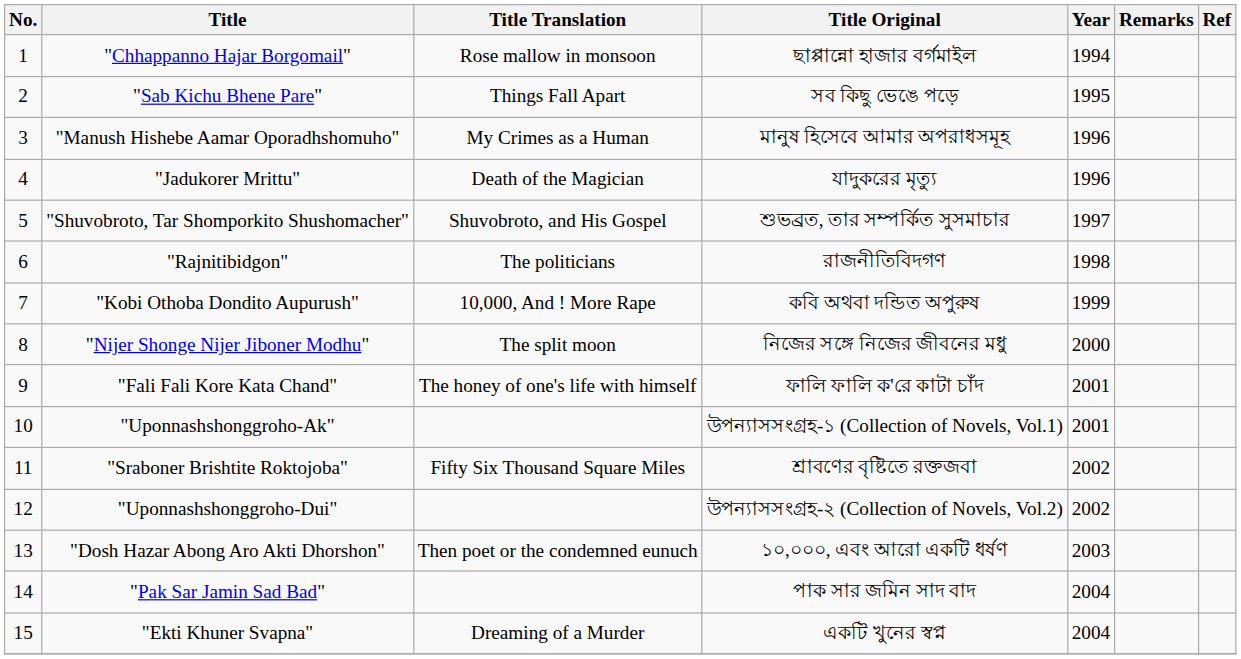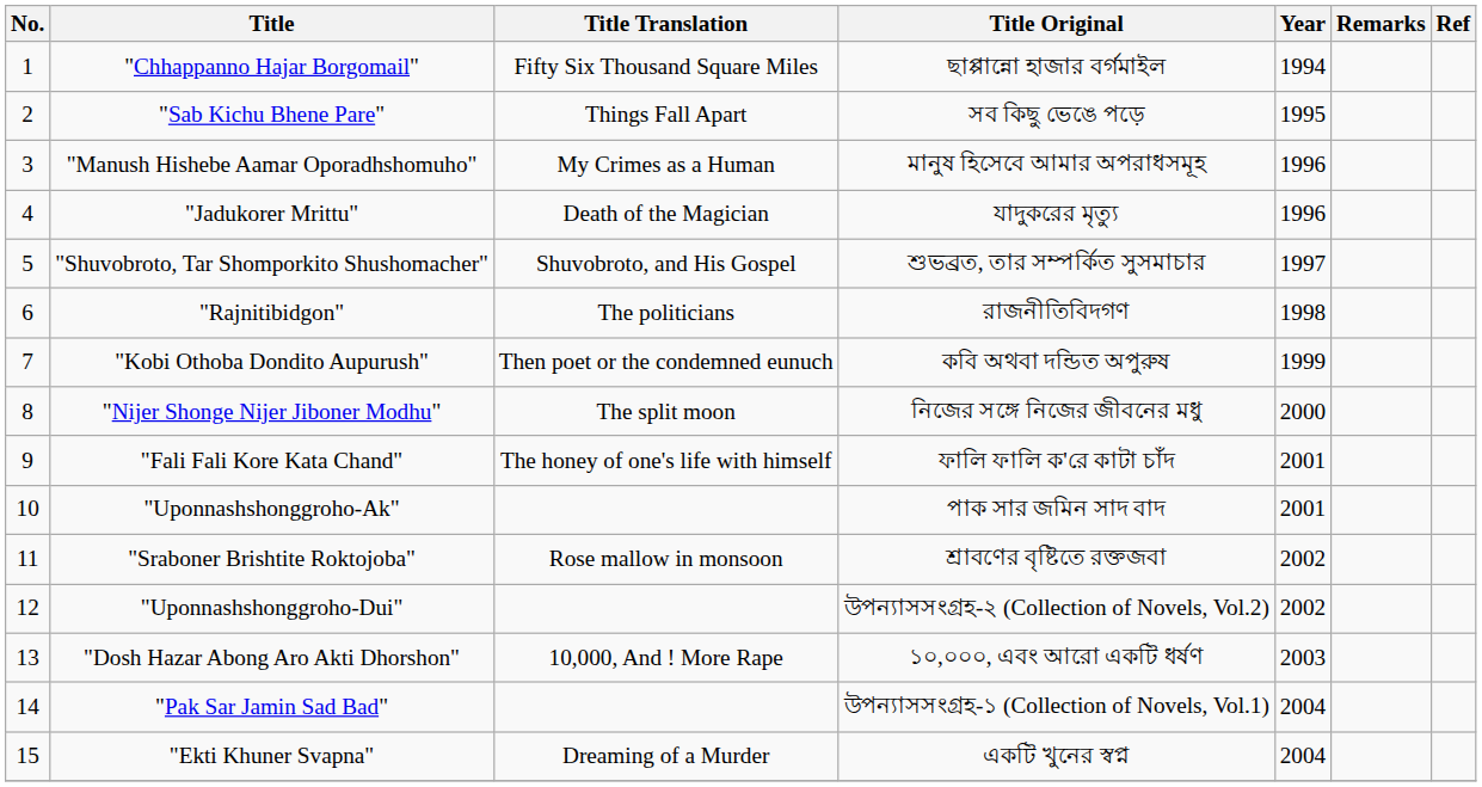 <table class="wikitable plainrowheaders sortable" style="text-align: center; margin-right: 0;">
 <tr>
 <th scope="col">No.</th>
 <th scope="col">Title</th>
 <th scope="col">Title Translation</th>
 <th scope="col">Title Original</th>
 <th scope="col">Year</th>
 <th scope="col" class="unsortable">Remarks</th>
 <th scope="col" class="unsortable">Ref</th>
 </tr>
 <tr>
 <td>1</td>
 <td>"<a href='#'>Chhappanno Hajar Borgomail</a>"</td>
-<td>Rose mallow in monsoon</td>
+<td>Fifty Six Thousand Square Miles</td>
 <td>ছাপ্পান্নো হাজার বর্গমাইল</td>
 <td>1994</td>
 <td></td>
 <td> </td>
 </tr>
 <tr>
 <td>2</td>
 <td>"<a href='#'>Sab Kichu Bhene Pare</a>"</td>
 <td>Things Fall Apart</td>
 <td>সব কিছু ভেঙে পড়ে</td>
 <td>1995</td>
 <td></td>
 <td></td>
 </tr>
 <tr>
 <td>3</td>
 <td>"Manush Hishebe Aamar Oporadhshomuho"</td>
 <td>My Crimes as a Human</td>
 <td>মানুষ হিসেবে আমার অপরাধসমূহ</td>
 <td>1996</td>
 <td></td>
 <td></td>
 </tr>
 <tr>
 <td>4</td>
 <td>"Jadukorer Mrittu"</td>
 <td>Death of the Magician</td>
 <td>যাদুকরের মৃত্যু</td>
 <td>1996</td>
 <td></td>
 <td></td>
 </tr>
 <tr>
 <td>5</td>
 <td>"Shuvobroto, Tar Shomporkito Shushomacher"</td>
 <td>Shuvobroto, and His Gospel</td>
 <td>শুভব্রত, তার সম্পর্কিত সুসমাচার</td>
 <td>1997</td>
 <td></td>
 <td></td>
 </tr>
 <tr>
 <td>6</td>
 <td>"Rajnitibidgon"</td>
 <td>The politicians</td>
 <td>রাজনীতিবিদগণ</td>
 <td>1998</td>
 <td></td>
 <td></td>
 </tr>
 <tr>
 <td>7</td>
 <td>"Kobi Othoba Dondito Aupurush"</td>
-<td>10,000, And ! More Rape</td>
+<td>Then poet or the condemned eunuch</td>
 <td>কবি অথবা দন্ডিত অপুরুষ</td>
 <td>1999</td>
 <td></td>
 <td></td>
 </tr>
 <tr>
 <td>8</td>
 <td>"<a href='#'>Nijer Shonge Nijer Jiboner Modhu</a>"</td>
 <td>The split moon</td>
 <td>নিজের সঙ্গে নিজের জীবনের মধু</td>
 <td>2000</td>
 <td></td>
 <td></td>
 </tr>
 <tr>
 <td>9</td>
 <td>"Fali Fali Kore Kata Chand"</td>
 <td>The honey of one's life with himself</td>
 <td>ফালি ফালি ক'রে কাটা চাঁদ</td>
 <td>2001</td>
 <td></td>
 <td></td>
 </tr>
 <tr>
 <td>10</td>
 <td>"Uponnashshonggroho-Ak"</td>
 <td></td>
-<td>উপন্যাসসংগ্রহ-১ (Collection of Novels, Vol.1)</td>
+<td>পাক সার জমিন সাদ বাদ</td>
 <td>2001</td>
 <td></td>
 <td></td>
 </tr>
 <tr>
 <td>11</td>
 <td>"Sraboner Brishtite Roktojoba"</td>
-<td>Fifty Six Thousand Square Miles</td>
+<td>Rose mallow in monsoon</td>
 <td>শ্রাবণের বৃষ্টিতে রক্তজবা</td>
 <td>2002</td>
 <td></td>
 <td></td>
 </tr>
 <tr>
 <td>12</td>
 <td>"Uponnashshonggroho-Dui"</td>
 <td></td>
 <td>উপন্যাসসংগ্রহ-২ (Collection of Novels, Vol.2)</td>
 <td>2002</td>
 <td></td>
 <td></td>
 </tr>
 <tr>
 <td>13</td>
 <td>"Dosh Hazar Abong Aro Akti Dhorshon"</td>
-<td>Then poet or the condemned eunuch</td>
+<td>10,000, And ! More Rape</td>
 <td>১০,০০০, এবং আরো একটি ধর্ষণ</td>
 <td>2003</td>
 <td></td>
 <td></td>
 </tr>
 <tr>
 <td>14</td>
 <td>"<a href='#'>Pak Sar Jamin Sad Bad</a>"</td>
 <td></td>
-<td>পাক সার জমিন সাদ বাদ</td>
+<td>উপন্যাসসংগ্রহ-১ (Collection of Novels, Vol.1)</td>
 <td>2004</td>
 <td></td>
 <td></td>
 </tr>
 <tr>
 <td>15</td>
 <td>"Ekti Khuner Svapna"</td>
 <td>Dreaming of a Murder</td>
 <td>একটি খুনের স্বপ্ন</td>
 <td>2004</td>
 <td></td>
 <td></td>
 </tr>
 <tr>
 </tr>
 </table>
